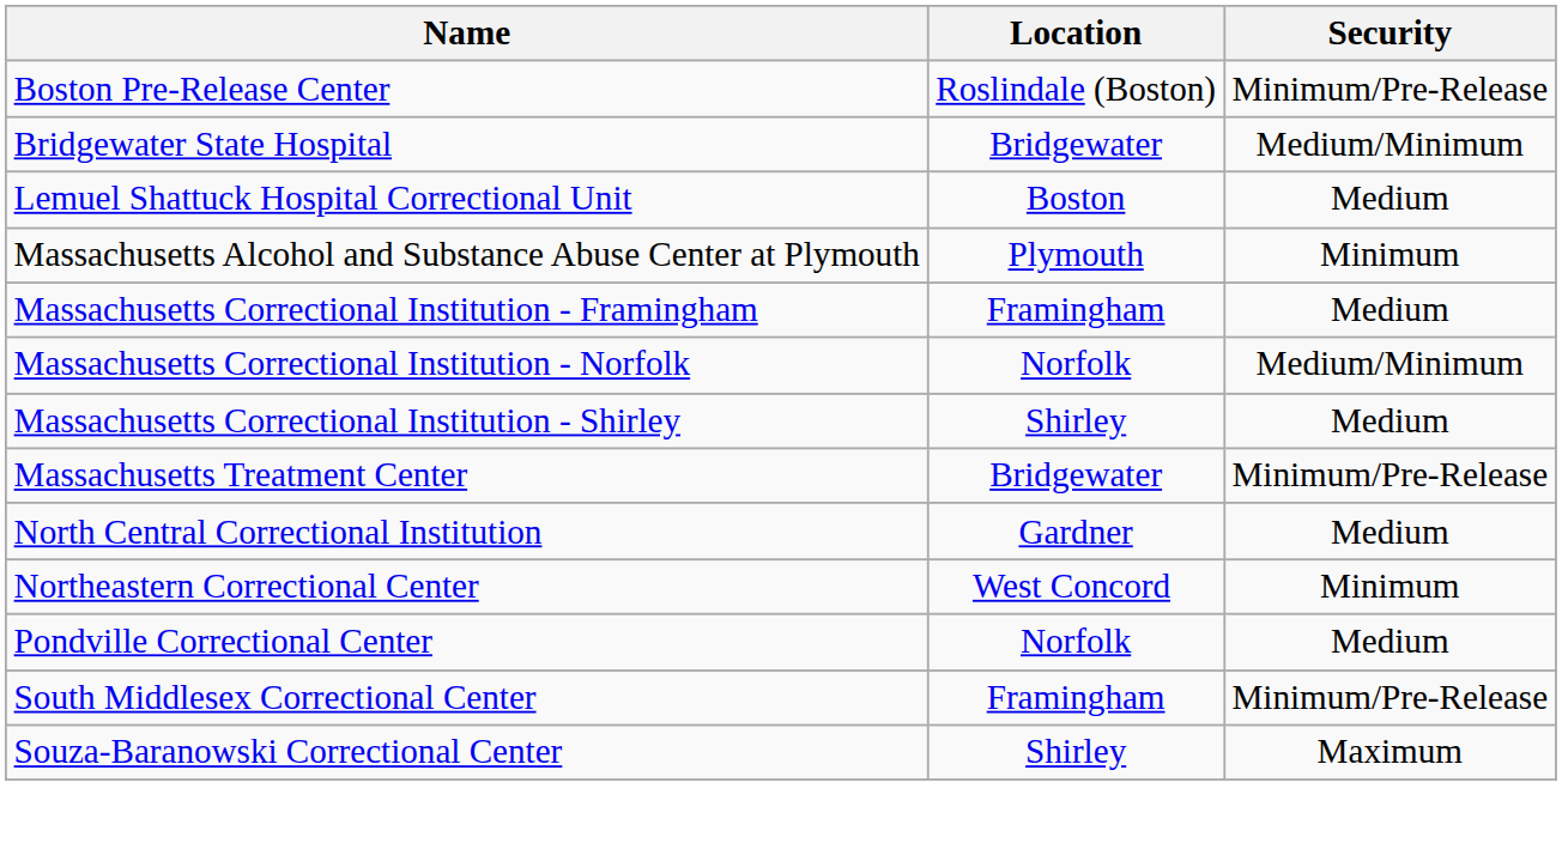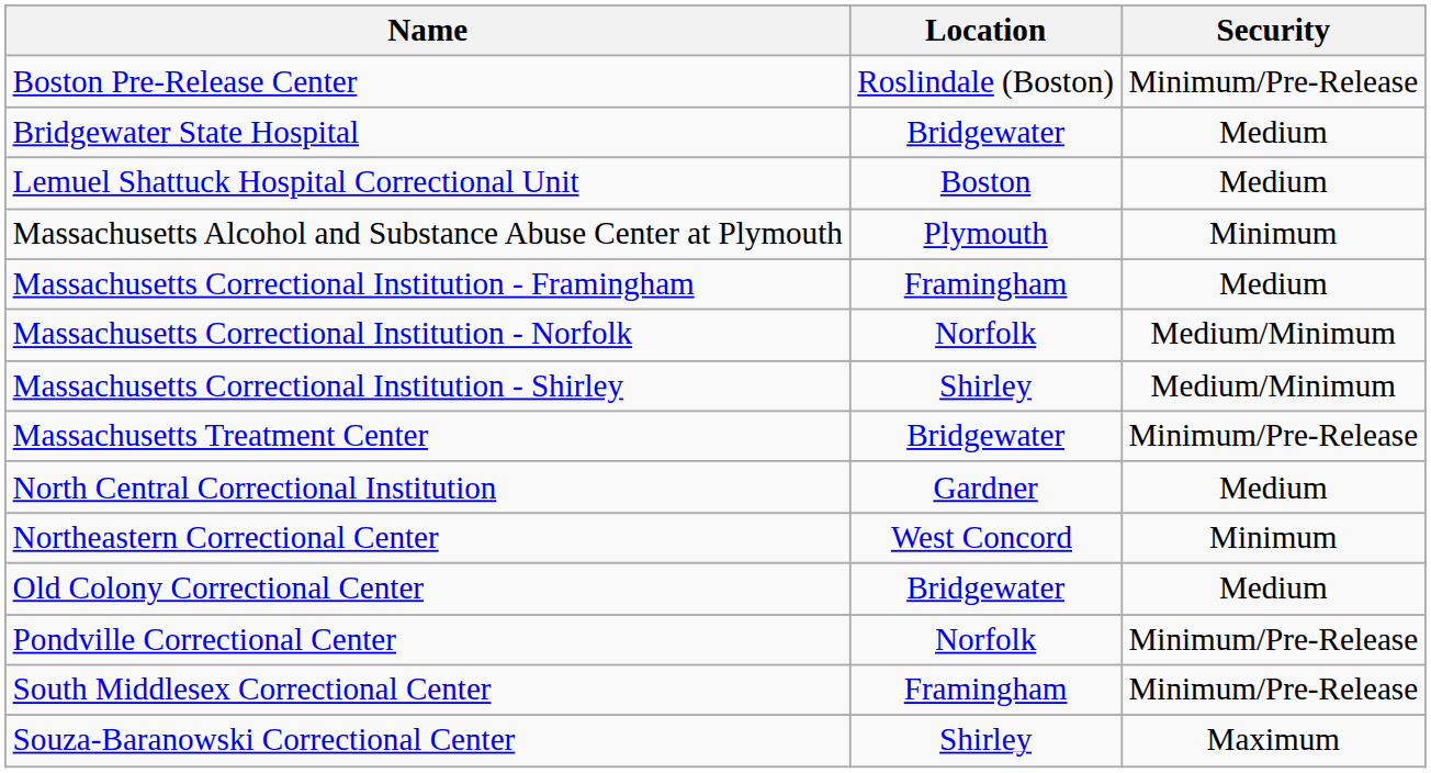 <table class="wikitable sortable">
 <tr>
 <th>Name</th>
 <th>Location</th>
 <th>Security</th>
 </tr>
 <tr>
 <td><a href='#'>Boston Pre-Release Center</a></td>
 <td style="text-align:center;"><a href='#'>Roslindale</a> (Boston)</td>
 <td style="text-align:center;">Minimum/Pre-Release</td>
 </tr>
 <tr>
 <td><a href='#'>Bridgewater State Hospital</a></td>
 <td style="text-align:center;"><a href='#'>Bridgewater</a></td>
-<td style="text-align:center;">Medium/Minimum</td>
+<td style="text-align:center;">Medium</td>
 </tr>
 <tr>
 <td><a href='#'>Lemuel Shattuck Hospital Correctional Unit</a></td>
 <td style="text-align:center;"><a href='#'>Boston</a></td>
 <td style="text-align:center;">Medium</td>
 </tr>
 <tr>
 <td>Massachusetts Alcohol and Substance Abuse Center at Plymouth</td>
 <td style="text-align:center;"><a href='#'>Plymouth</a></td>
 <td style="text-align:center;">Minimum</td>
 </tr>
 <tr>
 <td><a href='#'>Massachusetts Correctional Institution - Framingham</a></td>
 <td style="text-align:center;"><a href='#'>Framingham</a></td>
 <td style="text-align:center;">Medium</td>
 </tr>
 <tr>
 <td><a href='#'>Massachusetts Correctional Institution - Norfolk</a></td>
 <td style="text-align:center;"><a href='#'>Norfolk</a></td>
 <td style="text-align:center;">Medium/Minimum</td>
 </tr>
 <tr>
 <td><a href='#'>Massachusetts Correctional Institution - Shirley</a></td>
 <td style="text-align:center;"><a href='#'>Shirley</a></td>
-<td style="text-align:center;">Medium</td>
+<td style="text-align:center;">Medium/Minimum</td>
 </tr>
 <tr>
 <td><a href='#'>Massachusetts Treatment Center</a></td>
 <td style="text-align:center;"><a href='#'>Bridgewater</a></td>
 <td style="text-align:center;">Minimum/Pre-Release</td>
 </tr>
 <tr>
 <td><a href='#'>North Central Correctional Institution</a></td>
 <td style="text-align:center;"><a href='#'>Gardner</a></td>
 <td style="text-align:center;">Medium</td>
 </tr>
 <tr>
 <td><a href='#'>Northeastern Correctional Center</a></td>
 <td style="text-align:center;">   <a href='#'>West Concord</a>    </td>
 <td style="text-align:center;">Minimum</td>
 </tr>
 <tr>
+<td><a href='#'>Old Colony Correctional Center</a></td>
+<td style="text-align:center;"><a href='#'>Bridgewater</a></td>
+<td style="text-align:center;">    Medium    </td>
+</tr>
+<tr>
 <td><a href='#'>Pondville Correctional Center</a></td>
 <td style="text-align:center;"><a href='#'>Norfolk</a></td>
-<td style="text-align:center;">Medium</td>
+<td style="text-align:center;">Minimum/Pre-Release</td>
 </tr>
 <tr>
 <td><a href='#'>South Middlesex Correctional Center</a></td>
 <td style="text-align:center;"><a href='#'>Framingham</a></td>
 <td style="text-align:center;">Minimum/Pre-Release</td>
 </tr>
 <tr>
 <td><a href='#'>Souza-Baranowski Correctional Center</a></td>
 <td style="text-align:center;"><a href='#'>Shirley</a></td>
 <td style="text-align:center;">Maximum</td>
 </tr>
 </table>
